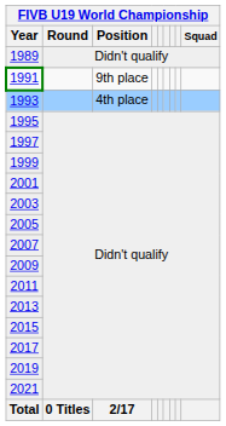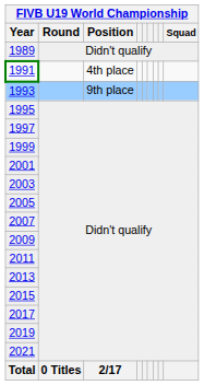 <table class="wikitable" style="text-align: center;">
 <tr>
 <th colspan=9><a href='#'>FIVB U19 World Championship</a></th>
 </tr>
 <tr>
 <th>Year</th>
 <th>Round</th>
 <th>Position</th>
 <th></th>
 <th></th>
 <th></th>
 <th></th>
 <th></th>
 <th><small>Squad</small></th>
 </tr>
 <tr bgcolor="efefef">
 <td> <a href='#'>1989</a></td>
 <td colspan=9>Didn't qualify</td>
 </tr>
 <tr>
 <td style="border:3px solid green"> <a href='#'>1991</a></td>
 <td></td>
-<td>9th place</td>
+<td>4th place</td>
 <td></td>
 <td></td>
 <td></td>
 <td></td>
 <td></td>
 <td></td>
 </tr>
 <tr bgcolor=9acdff>
 <td> <a href='#'>1993</a></td>
 <td></td>
-<td>4th place</td>
+<td>9th place</td>
 <td></td>
 <td></td>
 <td></td>
 <td></td>
 <td></td>
 <td></td>
 </tr>
 <tr bgcolor="efefef">
 <td> <a href='#'>1995</a></td>
 <td colspan=9 rowspan=14>Didn't qualify</td>
 </tr>
 <tr bgcolor="efefef">
 <td> <a href='#'>1997</a></td>
 </tr>
 <tr bgcolor="efefef">
 <td> <a href='#'>1999</a></td>
 </tr>
 <tr bgcolor="efefef">
 <td> <a href='#'>2001</a></td>
 </tr>
 <tr bgcolor="efefef">
 <td> <a href='#'>2003</a></td>
 </tr>
 <tr bgcolor="efefef">
 <td> <a href='#'>2005</a></td>
 </tr>
 <tr bgcolor="efefef">
 <td> <a href='#'>2007</a></td>
 </tr>
 <tr bgcolor="efefef">
 <td> <a href='#'>2009</a></td>
 </tr>
 <tr bgcolor="efefef">
 <td> <a href='#'>2011</a></td>
 </tr>
 <tr bgcolor="efefef">
 <td> <a href='#'>2013</a></td>
 </tr>
 <tr bgcolor="efefef">
 <td> <a href='#'>2015</a></td>
 </tr>
 <tr bgcolor="efefef">
 <td> <a href='#'>2017</a></td>
 </tr>
 <tr bgcolor="efefef">
 <td> <a href='#'>2019</a></td>
 </tr>
 <tr bgcolor="efefef">
 <td> <a href='#'>2021</a></td>
 </tr>
 <tr>
 <th>Total</th>
 <th>0 Titles</th>
 <th>2/17</th>
 <th></th>
 <th></th>
 <th></th>
 <th></th>
 <th></th>
 <th></th>
 </tr>
 </table>
